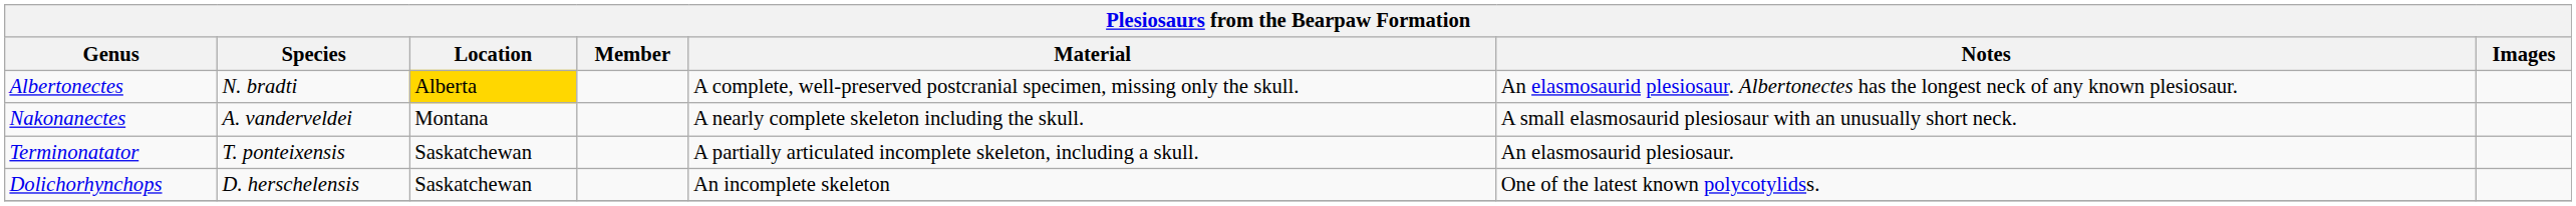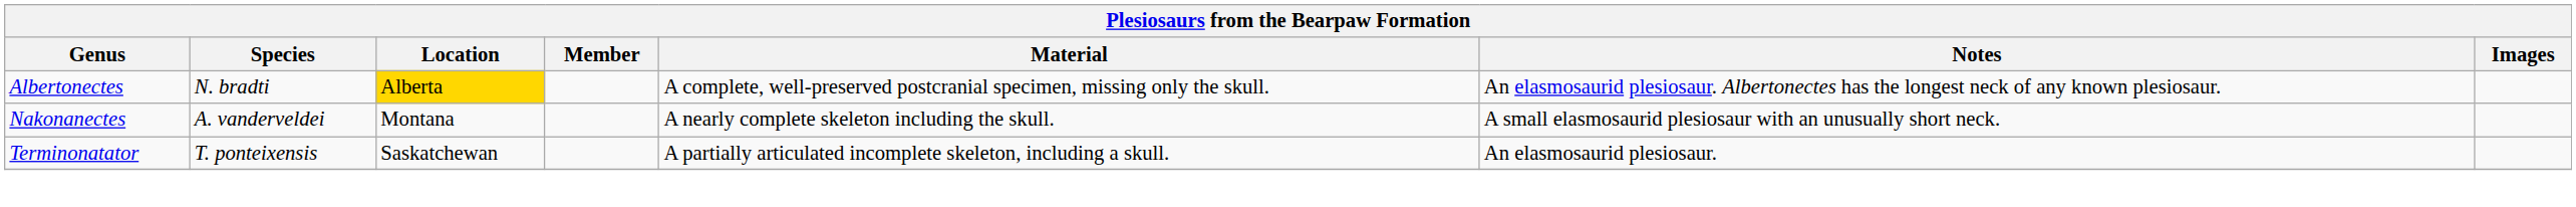 <table class="wikitable"  style="margin:auto; width:100%;">
 <tr>
 <th colspan="7" align="center"><strong><a href='#'>Plesiosaurs</a> from the Bearpaw Formation</strong></th>
 </tr>
 <tr>
 <th>Genus</th>
 <th>Species</th>
 <th>Location</th>
 <th>Member</th>
 <th>Material</th>
 <th>Notes</th>
 <th>Images</th>
 </tr>
 <tr>
 <td><em><a href='#'>Albertonectes</a></em></td>
 <td><em>N. bradti</em></td>
 <td style="background: gold;">Alberta</td>
 <td></td>
 <td>A complete, well-preserved postcranial specimen, missing only the skull.</td>
 <td>An <a href='#'>elasmosaurid</a> <a href='#'>plesiosaur</a>. <em>Albertonectes</em> has the longest neck of any known plesiosaur.</td>
 <td></td>
 </tr>
 <tr>
 <td><em><a href='#'>Nakonanectes</a></em></td>
 <td><em>A. vanderveldei</em></td>
 <td>Montana</td>
 <td></td>
 <td>A nearly complete skeleton including the skull.</td>
 <td>A small elasmosaurid plesiosaur with an unusually short neck.</td>
 <td></td>
 </tr>
 <tr>
 <td><em><a href='#'>Terminonatator</a></em></td>
 <td><em>T. ponteixensis</em></td>
 <td>Saskatchewan</td>
 <td></td>
 <td>A partially articulated incomplete skeleton, including a skull.</td>
 <td>An elasmosaurid plesiosaur.</td>
 <td></td>
 </tr>
 <tr>
-<td><em><a href='#'>Dolichorhynchops</a></em></td>
-<td><em>D. herschelensis</em></td>
-<td>Saskatchewan</td>
-<td></td>
-<td>An incomplete skeleton</td>
-<td>One of the latest known <a href='#'>polycotylids</a>s.</td>
-<td></td>
-</tr>
-<tr>
 </tr>
 </table>
